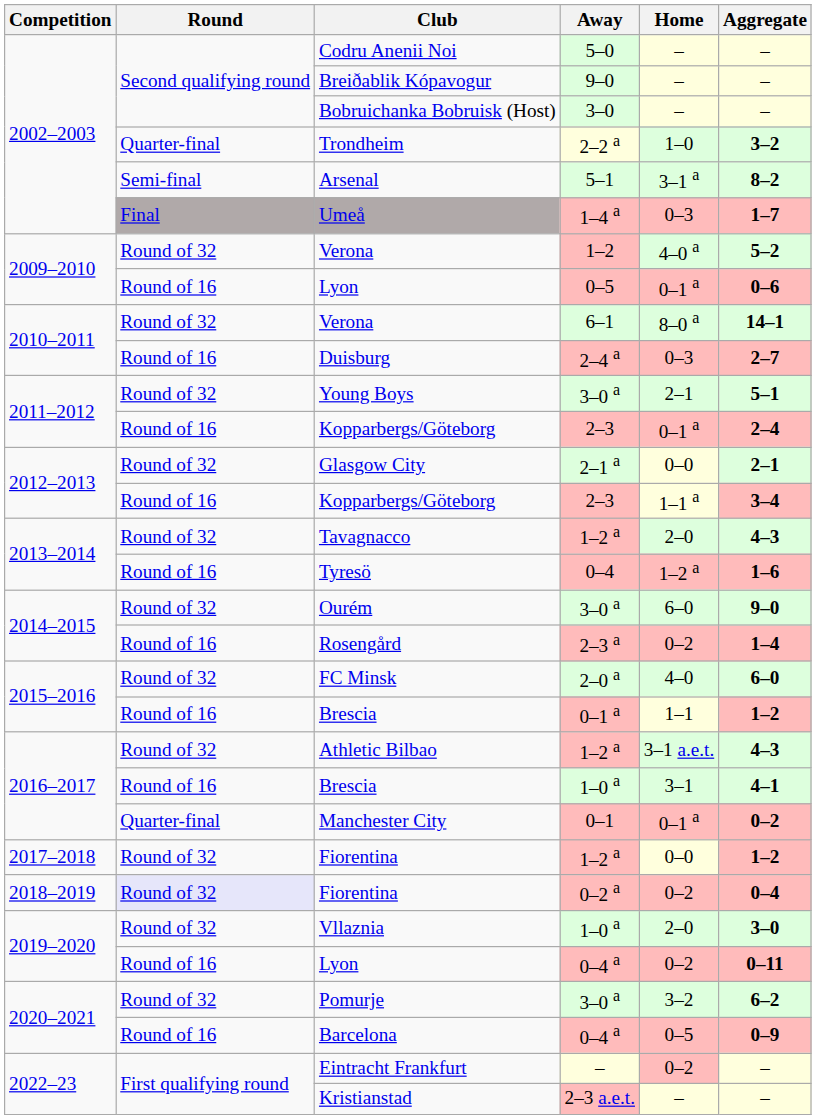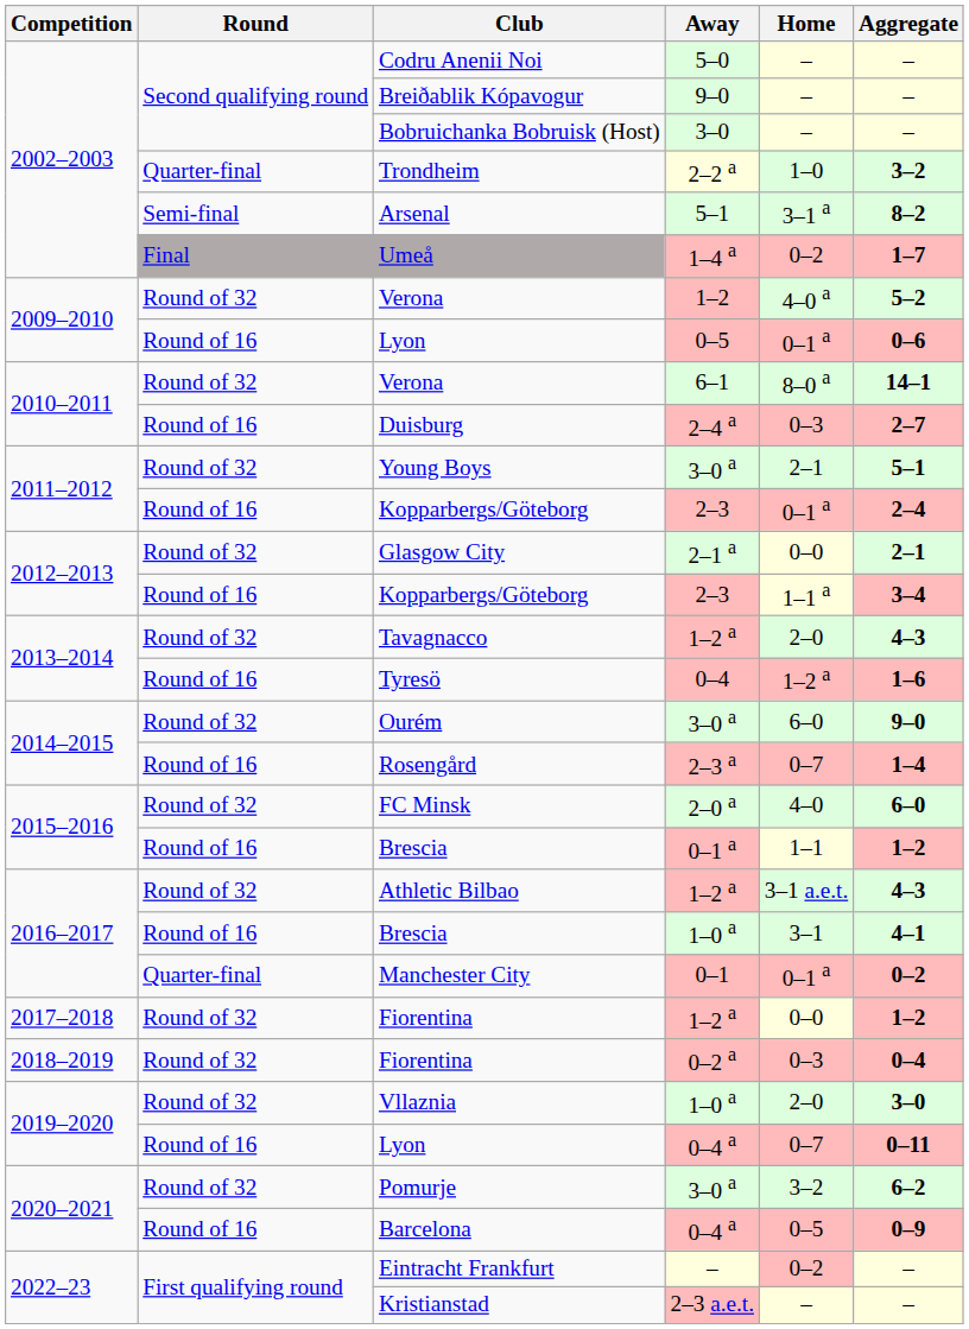 <table class="wikitable">
 <tr>
 <th>Competition</th>
 <th>Round</th>
 <th>Club</th>
 <th>Away</th>
 <th>Home</th>
 <th>Aggregate</th>
 </tr>
 <tr>
 <td rowspan="6"><a href='#'>2002–2003</a></td>
 <td rowspan="3"><a href='#'>Second qualifying round</a></td>
 <td> <a href='#'>Codru Anenii Noi</a></td>
 <td bgcolor="#ddffdd" style="text-align:center;">5–0</td>
 <td bgcolor="#ffffdd" style="text-align:center;">–</td>
 <td bgcolor="#ffffdd" style="text-align:center;">–</td>
 </tr>
 <tr>
 <td> <a href='#'>Breiðablik Kópavogur</a></td>
 <td bgcolor="#ddffdd" style="text-align:center;">9–0</td>
 <td bgcolor="#ffffdd" style="text-align:center;">–</td>
 <td bgcolor="#ffffdd" style="text-align:center;">–</td>
 </tr>
 <tr>
 <td> <a href='#'>Bobruichanka Bobruisk</a> (Host)</td>
 <td bgcolor="#ddffdd" style="text-align:center;">3–0</td>
 <td bgcolor="#ffffdd" style="text-align:center;">–</td>
 <td bgcolor="#ffffdd" style="text-align:center;">–</td>
 </tr>
 <tr>
 <td><a href='#'>Quarter-final</a></td>
 <td> <a href='#'>Trondheim</a></td>
 <td bgcolor="#ffffdd" style="text-align:center;">2–2 <sup>a</sup></td>
 <td bgcolor="#ddffdd" style="text-align:center;">1–0</td>
 <td bgcolor="#ddffdd" style="text-align:center;"><strong>3–2</strong></td>
 </tr>
 <tr>
 <td><a href='#'>Semi-final</a></td>
 <td> <a href='#'>Arsenal</a></td>
 <td bgcolor="#ddffdd" style="text-align:center;">5–1</td>
 <td bgcolor="#ddffdd" style="text-align:center;">3–1 <sup>a</sup></td>
 <td bgcolor="#ddffdd" style="text-align:center;"><strong>8–2</strong></td>
 </tr>
 <tr>
 <td bgcolor="#B0A9A9"><a href='#'>Final</a></td>
 <td bgcolor="#B0A9A9"> <a href='#'>Umeå</a></td>
 <td bgcolor="#ffbbbb" style="text-align:center;">1–4 <sup>a</sup></td>
-<td bgcolor="#ffbbbb" style="text-align:center;">0–3</td>
+<td bgcolor="#ffbbbb" style="text-align:center;">0–2</td>
 <td bgcolor="#ffbbbb" style="text-align:center;"><strong>1–7</strong></td>
 </tr>
 <tr>
 <td rowspan="2"><a href='#'>2009–2010</a></td>
 <td><a href='#'>Round of 32</a></td>
 <td> <a href='#'>Verona</a></td>
 <td bgcolor="#ffbbbb" style="text-align:center;">1–2</td>
 <td bgcolor="#ddffdd" style="text-align:center;">4–0 <sup>a</sup></td>
 <td bgcolor="#ddffdd" style="text-align:center;"><strong>5–2</strong></td>
 </tr>
 <tr>
 <td><a href='#'>Round of 16</a></td>
 <td> <a href='#'>Lyon</a></td>
 <td bgcolor="#ffbbbb" style="text-align:center;">0–5</td>
 <td bgcolor="#ffbbbb" style="text-align:center;">0–1 <sup>a</sup></td>
 <td bgcolor="#ffbbbb" style="text-align:center;"><strong>0–6</strong></td>
 </tr>
 <tr>
 <td rowspan="2"><a href='#'>2010–2011</a></td>
 <td><a href='#'>Round of 32</a></td>
 <td> <a href='#'>Verona</a></td>
 <td bgcolor="#ddffdd" style="text-align:center;">6–1</td>
 <td bgcolor="#ddffdd" style="text-align:center;">8–0 <sup>a</sup></td>
 <td bgcolor="#ddffdd" style="text-align:center;"><strong>14–1</strong></td>
 </tr>
 <tr>
 <td><a href='#'>Round of 16</a></td>
 <td> <a href='#'>Duisburg</a></td>
 <td bgcolor="#ffbbbb" style="text-align:center;">2–4 <sup>a</sup></td>
 <td bgcolor="#ffbbbb" style="text-align:center;">0–3</td>
 <td bgcolor="#ffbbbb" style="text-align:center;"><strong>2–7</strong></td>
 </tr>
 <tr>
 <td rowspan="2"><a href='#'>2011–2012</a></td>
 <td><a href='#'>Round of 32</a></td>
 <td> <a href='#'>Young Boys</a></td>
 <td bgcolor="#ddffdd" style="text-align:center;">3–0 <sup>a</sup></td>
 <td bgcolor="#ddffdd" style="text-align:center;">2–1</td>
 <td bgcolor="#ddffdd" style="text-align:center;"><strong>5–1</strong></td>
 </tr>
 <tr>
 <td><a href='#'>Round of 16</a></td>
 <td> <a href='#'>Kopparbergs/Göteborg</a></td>
 <td bgcolor="#ffbbbb" style="text-align:center;">2–3</td>
 <td bgcolor="#ffbbbb" style="text-align:center;">0–1 <sup>a</sup></td>
 <td bgcolor="#ffbbbb" style="text-align:center;"><strong>2–4</strong></td>
 </tr>
 <tr>
 <td rowspan="2"><a href='#'>2012–2013</a></td>
 <td><a href='#'>Round of 32</a></td>
 <td> <a href='#'>Glasgow City</a></td>
 <td bgcolor="#ddffdd" style="text-align:center;">2–1 <sup>a</sup></td>
 <td bgcolor="#ffffdd" style="text-align:center;">0–0</td>
 <td bgcolor="#ddffdd" style="text-align:center;"><strong>2–1</strong></td>
 </tr>
 <tr>
 <td><a href='#'>Round of 16</a></td>
 <td> <a href='#'>Kopparbergs/Göteborg</a></td>
 <td bgcolor="#ffbbbb" style="text-align:center;">2–3</td>
 <td bgcolor="#ffffdd" style="text-align:center;">1–1 <sup>a</sup></td>
 <td bgcolor="#ffbbbb" style="text-align:center;"><strong>3–4</strong></td>
 </tr>
 <tr>
 <td rowspan="2"><a href='#'>2013–2014</a></td>
 <td><a href='#'>Round of 32</a></td>
 <td> <a href='#'>Tavagnacco</a></td>
 <td bgcolor="#ffbbbb" style="text-align:center;">1–2 <sup>a</sup></td>
 <td bgcolor="#ddffdd" style="text-align:center;">2–0</td>
 <td bgcolor="#ddffdd" style="text-align:center;"><strong>4–3</strong></td>
 </tr>
 <tr>
 <td><a href='#'>Round of 16</a></td>
 <td> <a href='#'>Tyresö</a></td>
 <td bgcolor="#ffbbbb" style="text-align:center;">0–4</td>
 <td bgcolor="#ffbbbb" style="text-align:center;">1–2 <sup>a</sup></td>
 <td bgcolor="#ffbbbb" style="text-align:center;"><strong>1–6</strong></td>
 </tr>
 <tr>
 <td rowspan="2"><a href='#'>2014–2015</a></td>
 <td><a href='#'>Round of 32</a></td>
 <td> <a href='#'>Ourém</a></td>
 <td bgcolor="#ddffdd" style="text-align:center;">3–0 <sup>a</sup></td>
 <td bgcolor="#ddffdd" style="text-align:center;">6–0</td>
 <td bgcolor="#ddffdd" style="text-align:center;"><strong>9–0</strong></td>
 </tr>
 <tr>
 <td><a href='#'>Round of 16</a></td>
 <td> <a href='#'>Rosengård</a></td>
 <td bgcolor="#ffbbbb" style="text-align:center;">2–3 <sup>a</sup></td>
-<td bgcolor="#ffbbbb" style="text-align:center;">0–2</td>
+<td bgcolor="#ffbbbb" style="text-align:center;">0–7</td>
 <td bgcolor="#ffbbbb" style="text-align:center;"><strong>1–4</strong></td>
 </tr>
 <tr>
 <td rowspan="2"><a href='#'>2015–2016</a></td>
 <td><a href='#'>Round of 32</a></td>
 <td> <a href='#'>FC Minsk</a></td>
 <td bgcolor="#ddffdd" style="text-align:center;">2–0 <sup>a</sup></td>
 <td bgcolor="#ddffdd" style="text-align:center;">4–0</td>
 <td bgcolor="#ddffdd" style="text-align:center;"><strong>6–0</strong></td>
 </tr>
 <tr>
 <td><a href='#'>Round of 16</a></td>
 <td> <a href='#'>Brescia</a></td>
 <td bgcolor="#ffbbbb" style="text-align:center;">0–1 <sup>a</sup></td>
 <td bgcolor="#ffffdd" style="text-align:center;">1–1</td>
 <td bgcolor="#ffbbbb" style="text-align:center;"><strong>1–2</strong></td>
 </tr>
 <tr>
 <td rowspan="3"><a href='#'>2016–2017</a></td>
 <td><a href='#'>Round of 32</a></td>
 <td> <a href='#'>Athletic Bilbao</a></td>
 <td bgcolor="#ffbbbb" style="text-align:center;">1–2 <sup>a</sup></td>
 <td bgcolor="#ddffdd" style="text-align:center;">3–1 <a href='#'>a.e.t.</a></td>
 <td bgcolor="#ddffdd" style="text-align:center;"><strong>4–3</strong></td>
 </tr>
 <tr>
 <td><a href='#'>Round of 16</a></td>
 <td> <a href='#'>Brescia</a></td>
 <td bgcolor="#ddffdd" style="text-align:center;">1–0 <sup>a</sup></td>
 <td bgcolor="#ddffdd" style="text-align:center;">3–1</td>
 <td bgcolor="#ddffdd" style="text-align:center;"><strong>4–1</strong></td>
 </tr>
 <tr>
 <td><a href='#'>Quarter-final</a></td>
 <td> <a href='#'>Manchester City</a></td>
 <td bgcolor="#ffbbbb" style="text-align:center;">0–1</td>
 <td bgcolor="#ffbbbb" style="text-align:center;">0–1 <sup>a</sup></td>
 <td bgcolor="#ffbbbb" style="text-align:center;"><strong>0–2</strong></td>
 </tr>
 <tr>
 <td><a href='#'>2017–2018</a></td>
 <td><a href='#'>Round of 32</a></td>
 <td> <a href='#'>Fiorentina</a></td>
 <td bgcolor="#ffbbbb" style="text-align:center;">1–2 <sup>a</sup></td>
 <td bgcolor="#ffffdd" style="text-align:center;">0–0</td>
 <td bgcolor="#ffbbbb" style="text-align:center;"><strong>1–2</strong></td>
 </tr>
 <tr>
 <td><a href='#'>2018–2019</a></td>
-<td style="background: lavender;"><a href='#'>Round of 32</a></td>
+<td><a href='#'>Round of 32</a></td>
 <td> <a href='#'>Fiorentina</a></td>
 <td bgcolor="#ffbbbb" style="text-align:center;">0–2 <sup>a</sup></td>
-<td bgcolor="#ffbbbb" style="text-align:center;">0–2</td>
+<td bgcolor="#ffbbbb" style="text-align:center;">0–3</td>
 <td bgcolor="#ffbbbb" style="text-align:center;"><strong>0–4</strong></td>
 </tr>
 <tr>
 <td rowspan="2"><a href='#'>2019–2020</a></td>
 <td><a href='#'>Round of 32</a></td>
 <td> <a href='#'>Vllaznia</a></td>
 <td bgcolor="#ddffdd" style="text-align:center;">1–0 <sup>a</sup></td>
 <td bgcolor="#ddffdd" style="text-align:center;">2–0</td>
 <td bgcolor="#ddffdd" style="text-align:center;"><strong>3–0</strong></td>
 </tr>
 <tr>
 <td><a href='#'>Round of 16</a></td>
 <td> <a href='#'>Lyon</a></td>
 <td bgcolor="#ffbbbb" style="text-align:center;">0–4 <sup>a</sup></td>
-<td bgcolor="#ffbbbb" style="text-align:center;">0–2</td>
+<td bgcolor="#ffbbbb" style="text-align:center;">0–7</td>
 <td bgcolor="#ffbbbb" style="text-align:center;"><strong>0–11</strong></td>
 </tr>
 <tr>
 <td rowspan="2"><a href='#'>2020–2021</a></td>
 <td><a href='#'>Round of 32</a></td>
 <td> <a href='#'>Pomurje</a></td>
 <td bgcolor="#ddffdd" style="text-align:center;">3–0 <sup>a</sup></td>
 <td bgcolor="#ddffdd" style="text-align:center;">3–2</td>
 <td bgcolor="#ddffdd" style="text-align:center;"><strong>6–2</strong></td>
 </tr>
 <tr>
 <td><a href='#'>Round of 16</a></td>
 <td> <a href='#'>Barcelona</a></td>
 <td bgcolor="#ffbbbb" style="text-align:center;">0–4 <sup>a</sup></td>
 <td bgcolor="#ffbbbb" style="text-align:center;">0–5</td>
 <td bgcolor="#ffbbbb" style="text-align:center;"><strong>0–9</strong></td>
 </tr>
 <tr>
 <td rowspan="2"><a href='#'>2022–23</a></td>
 <td rowspan="2"><a href='#'>First qualifying round</a></td>
 <td> <a href='#'>Eintracht Frankfurt</a></td>
 <td bgcolor="#ffffdd" style="text-align:center;">–</td>
 <td bgcolor="#ffbbbb" style="text-align:center;">0–2</td>
 <td bgcolor="#ffffdd" style="text-align:center;">–</td>
 </tr>
 <tr>
 <td> <a href='#'>Kristianstad</a></td>
 <td bgcolor="#ffbbbb" style="text-align:center;">2–3 <a href='#'>a.e.t.</a></td>
 <td bgcolor="#ffffdd" style="text-align:center;">–</td>
 <td bgcolor="#ffffdd" style="text-align:center;">–</td>
 </tr>
 </table>
